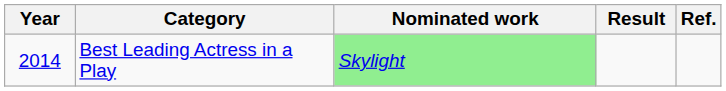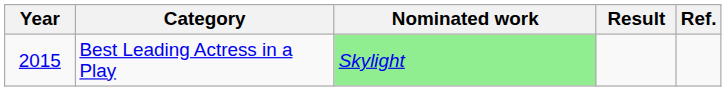 <table class=wikitable>
 <tr>
 <th scope="col" style="width:5em;">Year</th>
 <th scope="col" style="width:28em;">Category</th>
 <th scope="col" style="width:27em;">Nominated work</th>
 <th scope="col" style="width:5em;">Result</th>
 <th>Ref.</th>
 </tr>
 <tr>
-<td style="text-align:center;"><a href='#'>2014</a></td>
+<td style="text-align:center;"><a href='#'>2015</a></td>
 <td><a href='#'>Best Leading Actress in a Play</a></td>
 <td style="background: lightgreen;"><em><a href='#'>Skylight</a></em></td>
 <td></td>
 <td style="text-align:center;"></td>
 </tr>
 </table>
